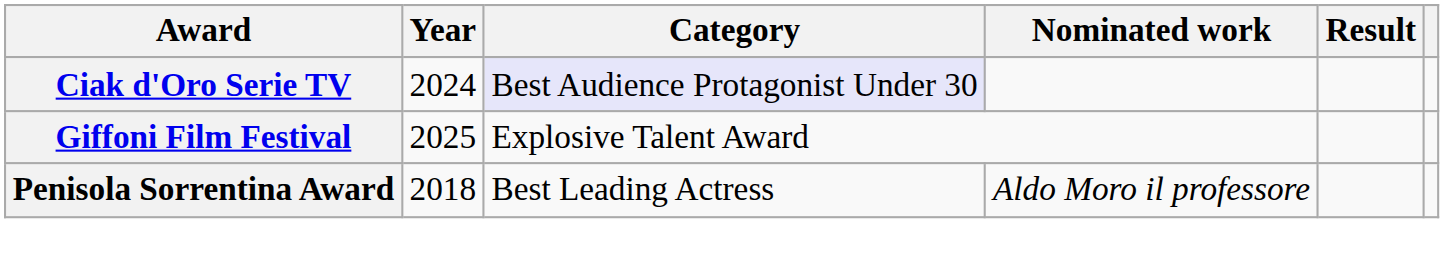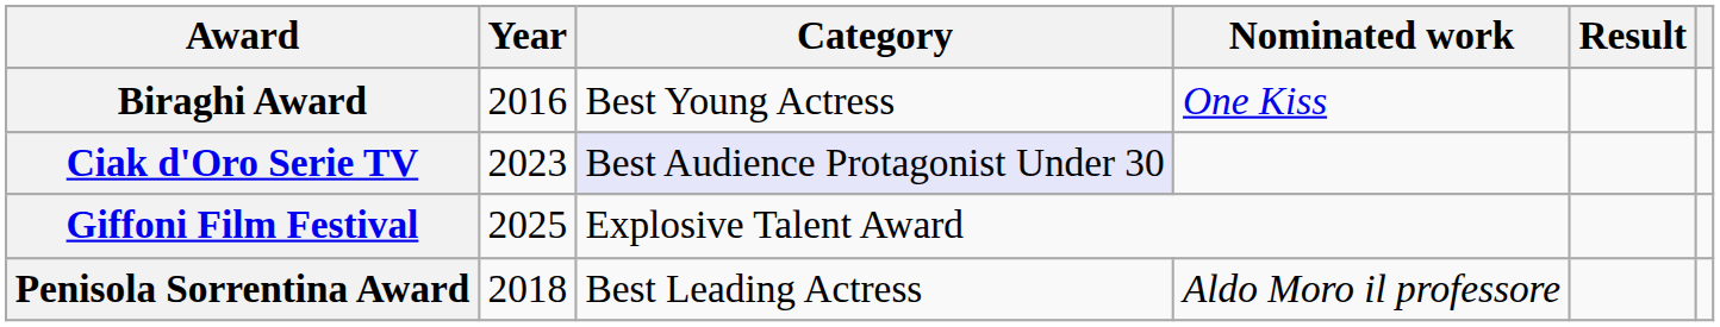 <table class="wikitable plainrowheaders sortable">
 <tr>
 <th>Award</th>
 <th>Year</th>
 <th>Category</th>
 <th>Nominated work</th>
 <th>Result</th>
 <th class="unsortable"></th>
 </tr>
 <tr>
+<th scope="row">Biraghi Award</th>
+<td>2016</td>
+<td>Best Young Actress</td>
+<td><em><a href='#'>One Kiss</a></em></td>
+<td></td>
+<td></td>
+</tr>
+<tr>
 <th scope="row"><a href='#'>Ciak d'Oro Serie TV</a></th>
-<td>2024</td>
+<td>2023</td>
 <td style="background: lavender;">Best Audience Protagonist Under 30</td>
 <td></td>
 <td></td>
 <td></td>
 </tr>
 <tr>
 <th scope="row"><a href='#'>Giffoni Film Festival</a></th>
 <td>2025</td>
 <td colspan="2">Explosive Talent Award</td>
 <td></td>
 <td></td>
 </tr>
 <tr>
 <th scope="row">Penisola Sorrentina Award</th>
 <td>2018</td>
 <td>Best Leading Actress</td>
 <td><em>Aldo Moro il professore</em></td>
 <td></td>
 <td></td>
 </tr>
 </table>
